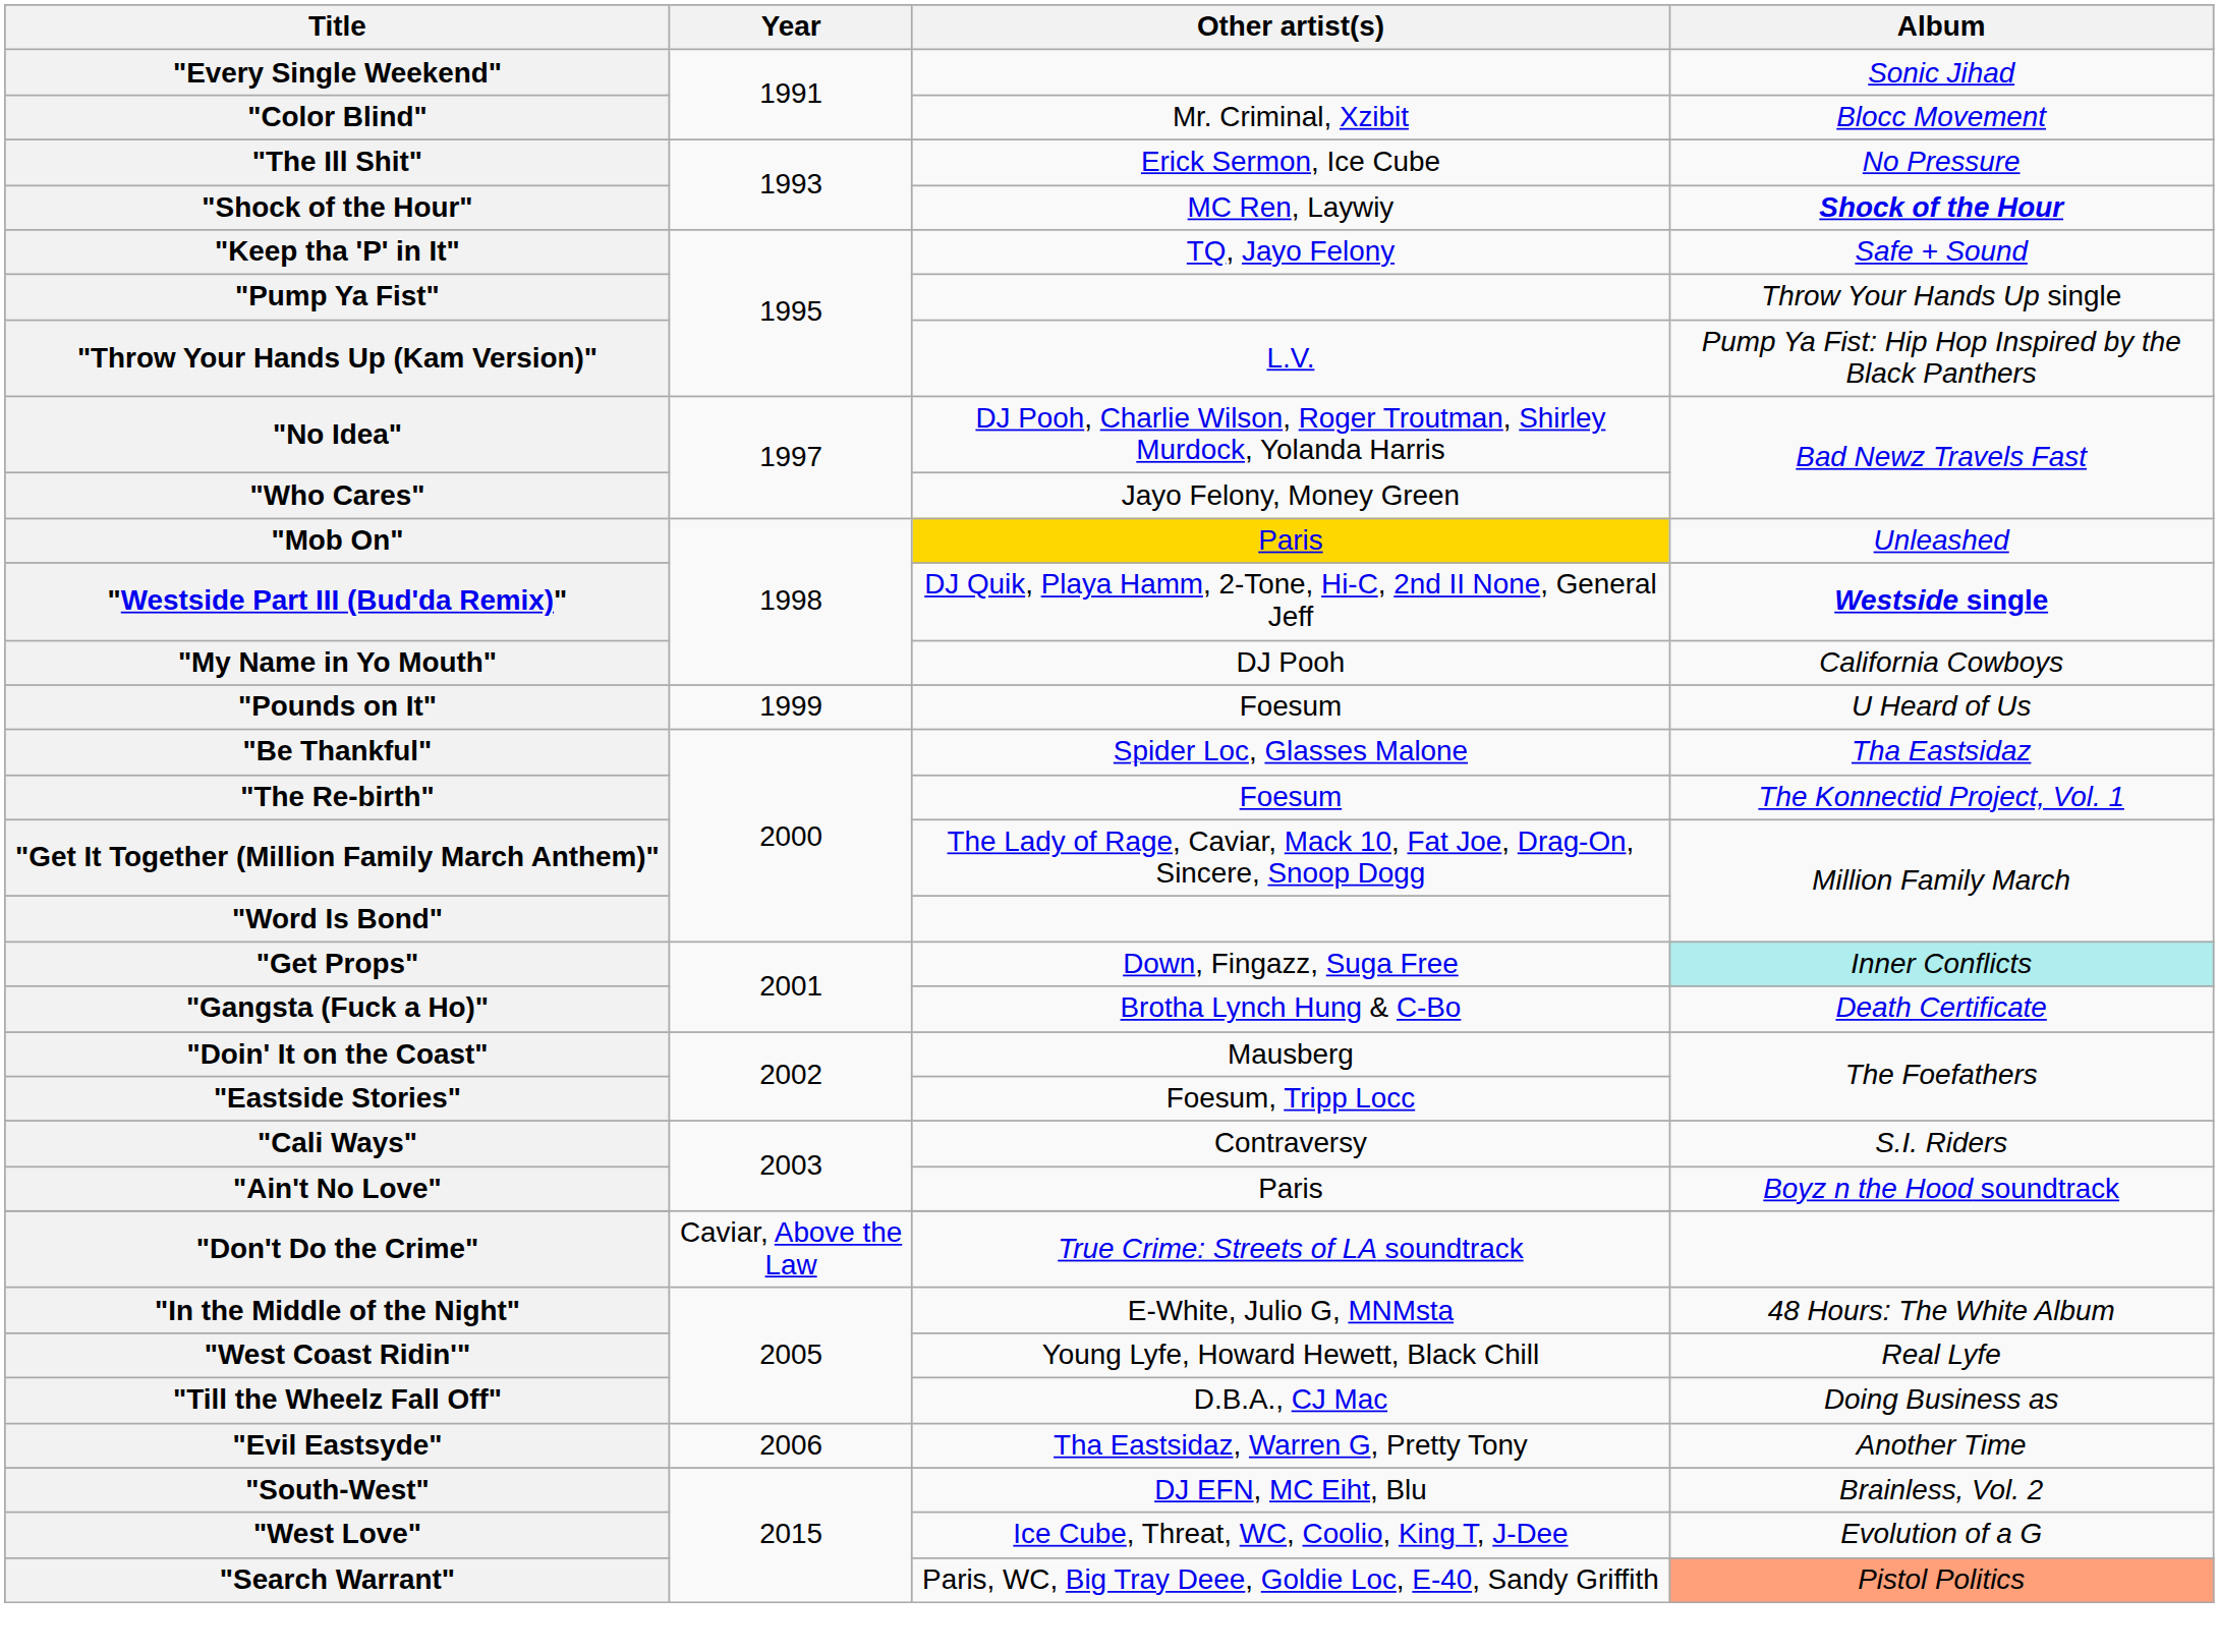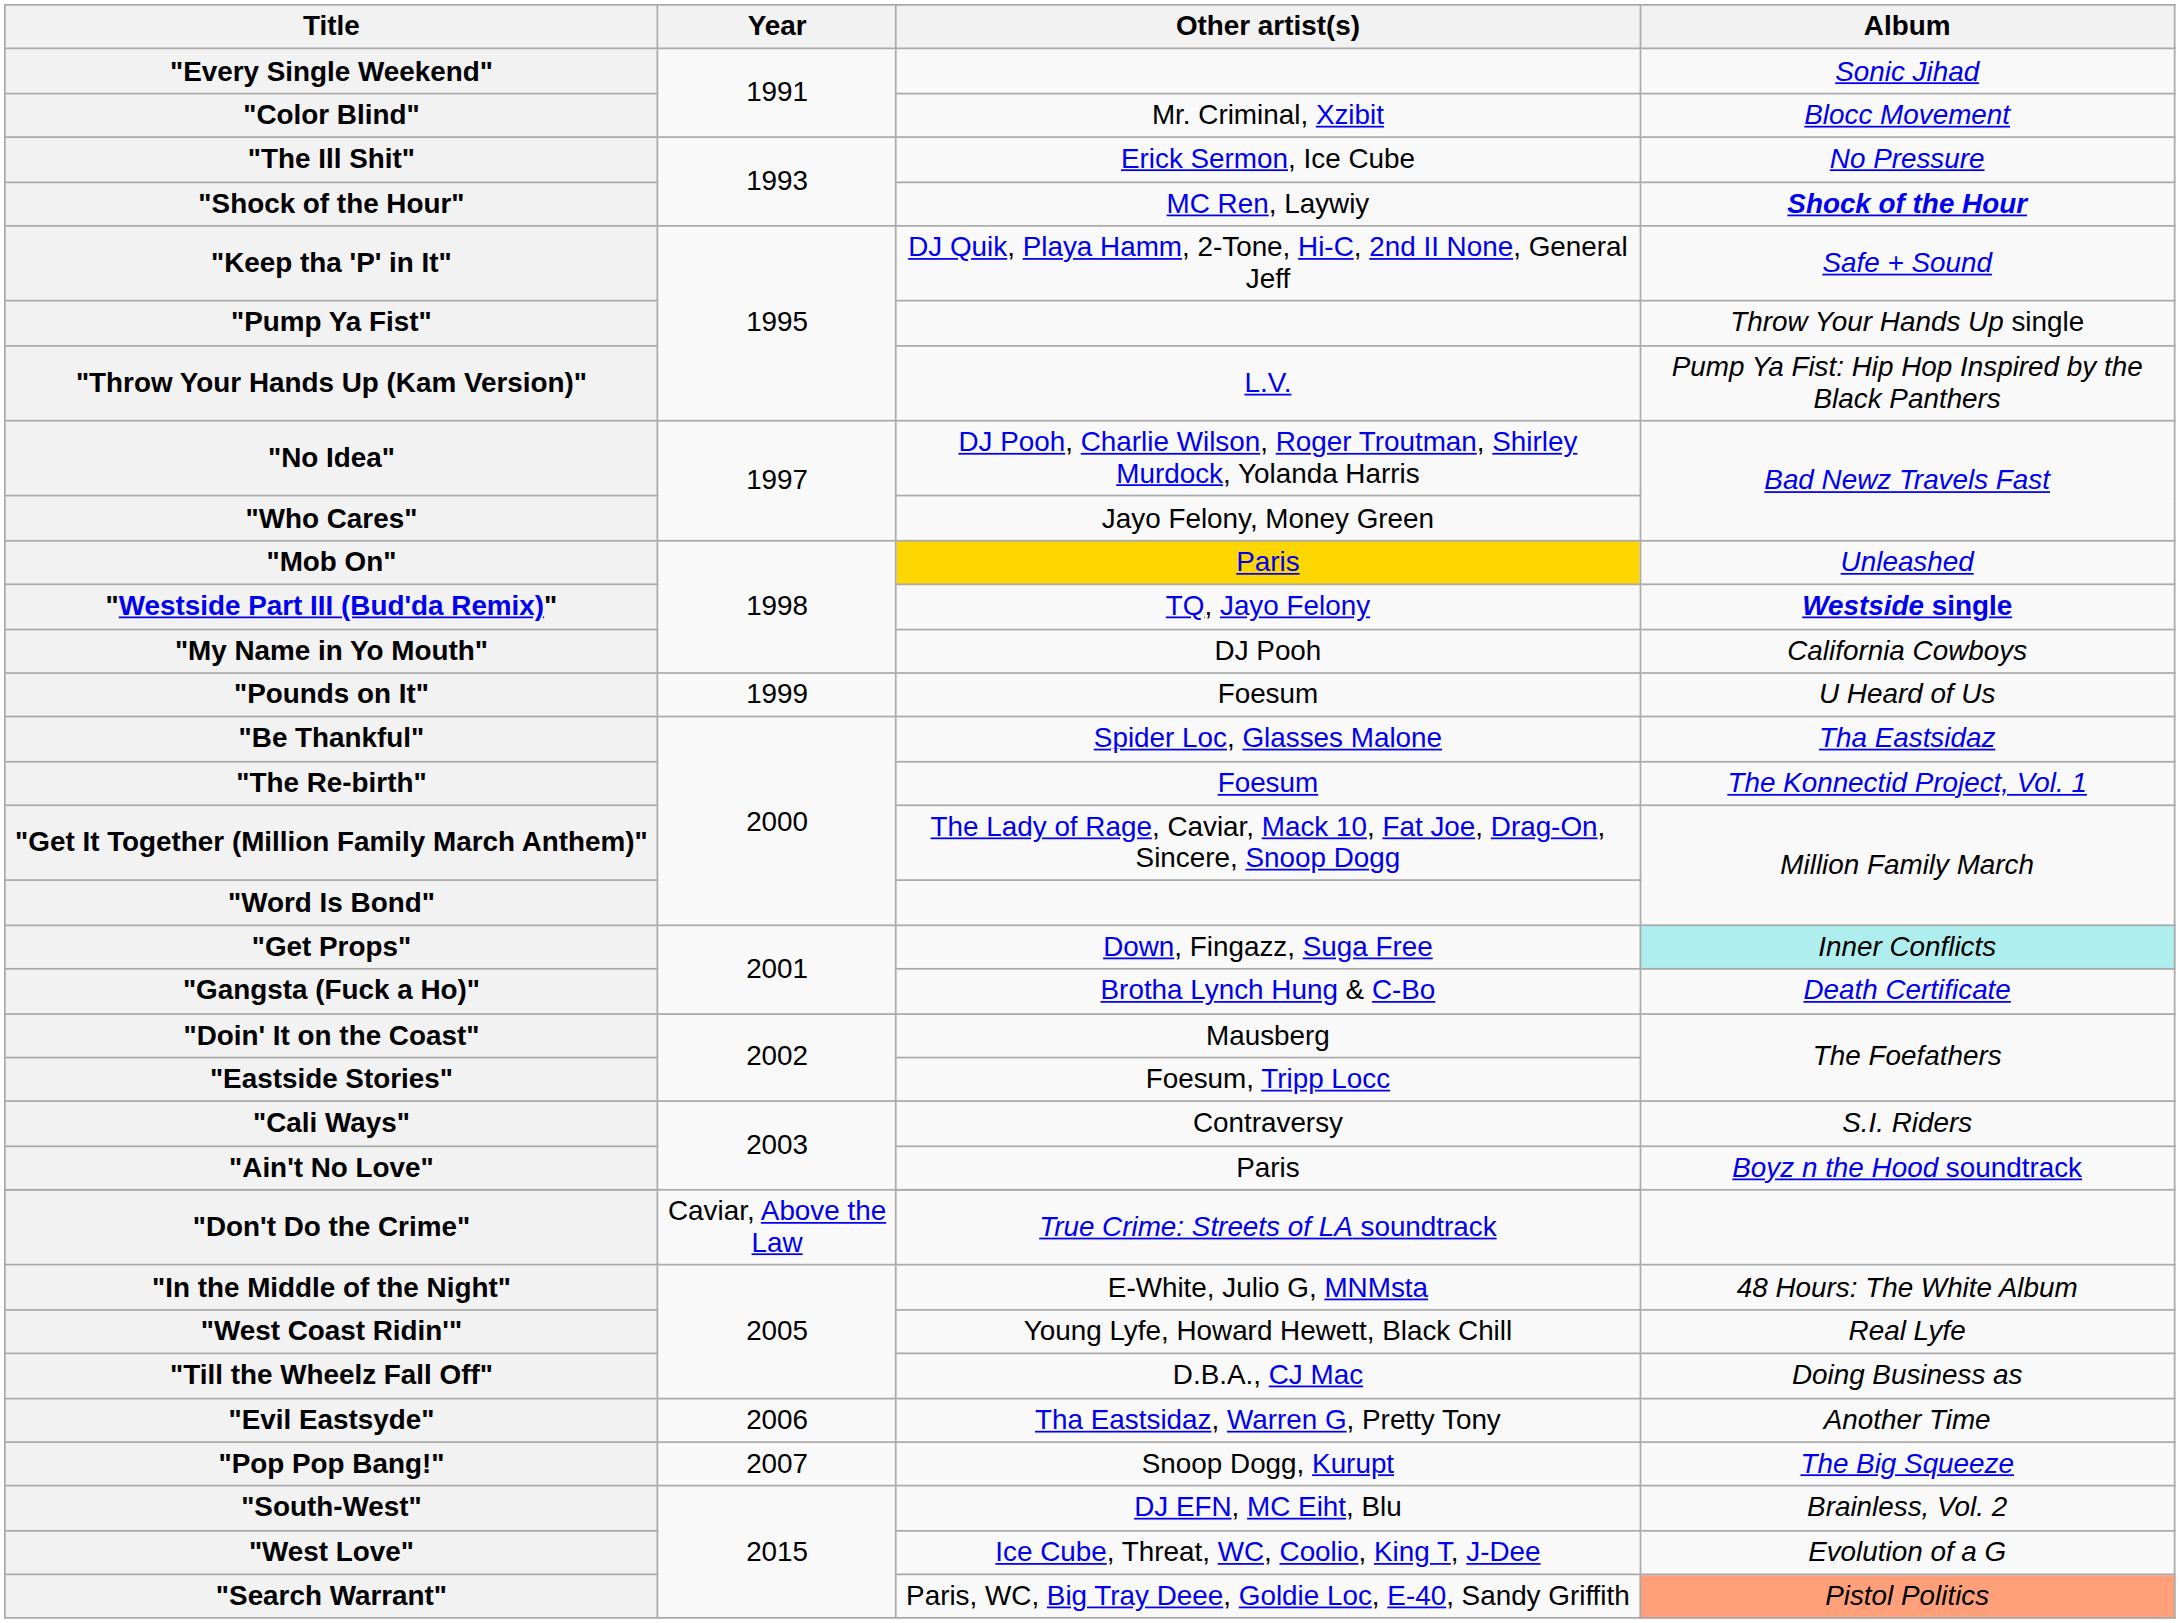 <table class="wikitable plainrowheaders" style="text-align:center;">
 <tr>
 <th scope="col" style="width:23em;">Title</th>
 <th scope="col">Year</th>
 <th scope="col">Other artist(s)</th>
 <th scope="col">Album</th>
 </tr>
 <tr>
 <th scope="row">"Every Single Weekend"</th>
 <td rowspan="2">1991</td>
 <td></td>
 <td><em><a href='#'>Sonic Jihad</a></em></td>
 </tr>
 <tr>
 <th scope="row">"Color Blind"</th>
 <td>Mr. Criminal, <a href='#'>Xzibit</a></td>
 <td><em><a href='#'>Blocc Movement</a></em></td>
 </tr>
 <tr>
 <th scope="row">"The Ill Shit"</th>
 <td rowspan="2">1993</td>
 <td><a href='#'>Erick Sermon</a>, Ice Cube</td>
 <td><em><a href='#'>No Pressure</a></em></td>
 </tr>
 <tr>
 <th scope="row">"Shock of the Hour"</th>
 <td><a href='#'>MC Ren</a>, Laywiy</td>
 <td><strong><em><a href='#'>Shock of the Hour</a></em></strong></td>
 </tr>
 <tr>
 <th scope="row">"Keep tha 'P' in It"</th>
 <td rowspan="3">1995</td>
-<td><a href='#'>TQ</a>, <a href='#'>Jayo Felony</a></td>
+<td><a href='#'>DJ Quik</a>, <a href='#'>Playa Hamm</a>, 2-Tone, <a href='#'>Hi-C</a>, <a href='#'>2nd II None</a>, General Jeff</td>
 <td><em><a href='#'>Safe + Sound</a></em></td>
 </tr>
 <tr>
 <th scope="row">"Pump Ya Fist"</th>
 <td></td>
 <td><em>Throw Your Hands Up</em> single</td>
 </tr>
 <tr>
 <th scope="row">"Throw Your Hands Up (Kam Version)"</th>
 <td><a href='#'>L.V.</a></td>
 <td><em>Pump Ya Fist: Hip Hop Inspired by the Black Panthers</em></td>
 </tr>
 <tr>
 <th scope="row">"No Idea"</th>
 <td rowspan="2">1997</td>
 <td><a href='#'>DJ Pooh</a>, <a href='#'>Charlie Wilson</a>, <a href='#'>Roger Troutman</a>, <a href='#'>Shirley Murdock</a>, Yolanda Harris</td>
 <td rowspan="2"><em><a href='#'>Bad Newz Travels Fast</a></em></td>
 </tr>
 <tr>
 <th scope="row">"Who Cares"</th>
 <td>Jayo Felony, Money Green</td>
 </tr>
 <tr>
 <th scope="row">"Mob On"</th>
 <td rowspan="3">1998</td>
 <td style="background: gold;"><a href='#'>Paris</a></td>
 <td><em><a href='#'>Unleashed</a></em></td>
 </tr>
 <tr>
 <th scope="row">"<a href='#'>Westside Part III (Bud'da Remix)</a>"</th>
-<td><a href='#'>DJ Quik</a>, <a href='#'>Playa Hamm</a>, 2-Tone, <a href='#'>Hi-C</a>, <a href='#'>2nd II None</a>, General Jeff</td>
+<td><a href='#'>TQ</a>, <a href='#'>Jayo Felony</a></td>
 <td><strong><a href='#'><em>Westside</em> single</a></strong></td>
 </tr>
 <tr>
 <th scope="row">"My Name in Yo Mouth"</th>
 <td>DJ Pooh</td>
 <td><em>California Cowboys</em></td>
 </tr>
 <tr>
 <th scope="row">"Pounds on It"</th>
 <td rowspan="1">1999</td>
 <td>Foesum</td>
 <td><em>U Heard of Us</em></td>
 </tr>
 <tr>
 <th scope="row">"Be Thankful"</th>
 <td rowspan="4">2000</td>
 <td><a href='#'>Spider Loc</a>, <a href='#'>Glasses Malone</a></td>
 <td><em><a href='#'>Tha Eastsidaz</a></em></td>
 </tr>
 <tr>
 <th scope="row">"The Re-birth"</th>
 <td><a href='#'>Foesum</a></td>
 <td><em><a href='#'>The Konnectid Project, Vol. 1</a></em></td>
 </tr>
 <tr>
 <th scope="row">"Get It Together (Million Family March Anthem)"</th>
 <td><a href='#'>The Lady of Rage</a>, Caviar, <a href='#'>Mack 10</a>, <a href='#'>Fat Joe</a>, <a href='#'>Drag-On</a>, Sincere, <a href='#'>Snoop Dogg</a></td>
 <td rowspan="2"><em>Million Family March</em></td>
 </tr>
 <tr>
 <th scope="row">"Word Is Bond"</th>
 <td></td>
 </tr>
 <tr>
 <th scope="row">"Get Props"</th>
 <td rowspan="2">2001</td>
 <td><a href='#'>Down</a>, Fingazz, <a href='#'>Suga Free</a></td>
 <td style="background: paleturquoise;"><em>Inner Conflicts</em></td>
 </tr>
 <tr>
 <th scope="row">"Gangsta (Fuck a Ho)"</th>
 <td><a href='#'>Brotha Lynch Hung</a> & <a href='#'>C-Bo</a></td>
 <td><em><a href='#'>Death Certificate</a></em></td>
 </tr>
 <tr>
 <th scope="row">"Doin' It on the Coast"</th>
 <td rowspan="2">2002</td>
 <td>Mausberg</td>
 <td rowspan="2"><em>The Foefathers</em></td>
 </tr>
 <tr>
 <th scope="row">"Eastside Stories"</th>
 <td>Foesum, <a href='#'>Tripp Locc</a></td>
 </tr>
 <tr>
 <th scope="row">"Cali Ways"</th>
 <td rowspan="3">2003</td>
 <td>Contraversy</td>
 <td><em>S.I. Riders</em></td>
 </tr>
 <tr>
 <th scope="row">"Ain't No Love"</th>
 <td>Paris</td>
 <td><a href='#'><em>Boyz n the Hood</em> soundtrack</a></td>
 </tr>
 <tr>
 </tr>
 <tr>
 <th scope="row">"Don't Do the Crime"</th>
 <td>Caviar, <a href='#'>Above the Law</a></td>
 <td><a href='#'><em>True Crime: Streets of LA</em> soundtrack</a></td>
 </tr>
 <tr>
 <th scope="row">"In the Middle of the Night"</th>
 <td rowspan="3">2005</td>
 <td>E-White, Julio G, <a href='#'>MNMsta</a></td>
 <td><em>48 Hours: The White Album</em></td>
 </tr>
 <tr>
 <th scope="row">"West Coast Ridin'"</th>
 <td>Young Lyfe, Howard Hewett, Black Chill</td>
 <td><em>Real Lyfe</em></td>
 </tr>
 <tr>
 <th scope="row">"Till the Wheelz Fall Off"</th>
 <td>D.B.A., <a href='#'>CJ Mac</a></td>
 <td><em>Doing Business as</em></td>
 </tr>
 <tr>
 <th scope="row">"Evil Eastsyde"</th>
 <td rowpsn="1">2006</td>
 <td><a href='#'>Tha Eastsidaz</a>, <a href='#'>Warren G</a>, Pretty Tony</td>
 <td><em>Another Time</em></td>
 </tr>
 <tr>
+<th scope="row">"Pop Pop Bang!"</th>
+<td rowspan="1">2007</td>
+<td>Snoop Dogg, <a href='#'>Kurupt</a></td>
+<td><em><a href='#'>The Big Squeeze</a></em></td>
+</tr>
+<tr>
 <th scope="row">"South-West"</th>
 <td rowspan="3">2015</td>
 <td><a href='#'>DJ EFN</a>, <a href='#'>MC Eiht</a>, Blu</td>
 <td><em>Brainless, Vol. 2</em></td>
 </tr>
 <tr>
 <th scope="row">"West Love"</th>
 <td><a href='#'>Ice Cube</a>, Threat, <a href='#'>WC</a>, <a href='#'>Coolio</a>, <a href='#'>King T</a>, <a href='#'>J-Dee</a></td>
 <td><em>Evolution of a G</em></td>
 </tr>
 <tr>
 <th scope="row">"Search Warrant"</th>
 <td>Paris, WC, <a href='#'>Big Tray Deee</a>, <a href='#'>Goldie Loc</a>, <a href='#'>E-40</a>, Sandy Griffith</td>
 <td style="background: lightsalmon;"><em>Pistol Politics</em></td>
 </tr>
 </table>
